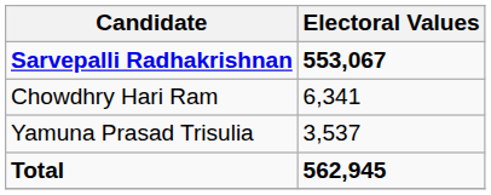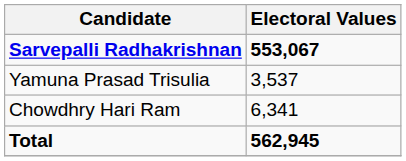 <table class="wikitable" border="1">
 <tr>
 <th>Candidate</th>
 <th>Electoral Values</th>
 </tr>
 <tr>
 <td><strong><a href='#'>Sarvepalli Radhakrishnan</a></strong></td>
 <td><strong>553,067</strong></td>
 </tr>
 <tr>
+<td>Yamuna Prasad Trisulia</td>
+<td>3,537</td>
+</tr>
+<tr>
 <td>Chowdhry Hari Ram</td>
 <td>6,341</td>
-</tr>
-<tr>
-<td>Yamuna Prasad Trisulia</td>
-<td>3,537</td>
 </tr>
 <tr>
 <td><strong>Total</strong></td>
 <td><strong>562,945</strong></td>
 </tr>
 <tr>
 </tr>
 </table>
